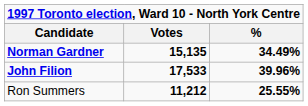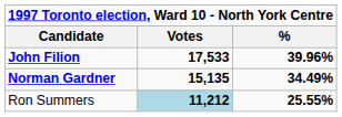 <table class="wikitable">
 <tr>
 <td Colspan="3" align="center"><strong><a href='#'>1997 Toronto election</a>, Ward 10 - North York Centre</strong> </td>
 </tr>
 <tr>
 <th bgcolor="#DDDDFF" width="150px">Candidate</th>
 <th bgcolor="#DDDDFF">Votes</th>
 <th bgcolor="#DDDDFF">%</th>
 </tr>
 <tr>
+<td valign="top"><strong><a href='#'>John Filion</a></strong></td>
+<td valign="top" align="right"><strong>17,533</strong></td>
+<td valign="top" align="right"><strong>39.96%</strong></td>
+</tr>
+<tr>
 <td valign="top"><strong><a href='#'>Norman Gardner</a></strong></td>
 <td valign="top" align="right"><strong>15,135</strong></td>
 <td valign="top" align="right"><strong>34.49%</strong></td>
 </tr>
 <tr>
-<td valign="top"><strong><a href='#'>John Filion</a></strong></td>
-<td valign="top" align="right"><strong>17,533</strong></td>
-<td valign="top" align="right"><strong>39.96%</strong></td>
-</tr>
-<tr>
 <td valign="top">Ron Summers</td>
-<td valign="top" align="right"><strong>11,212</strong></td>
+<td valign="top" align="right" style="background: lightblue;"><strong>11,212</strong></td>
 <td valign="top" align="right"><strong>25.55%</strong></td>
 </tr>
 </table>
